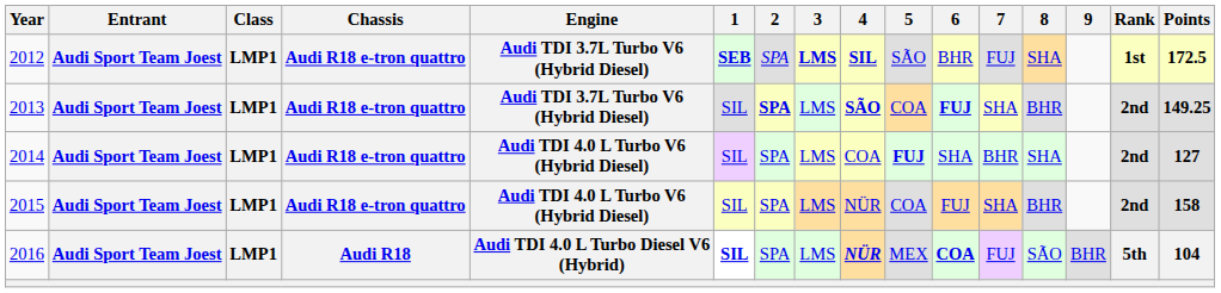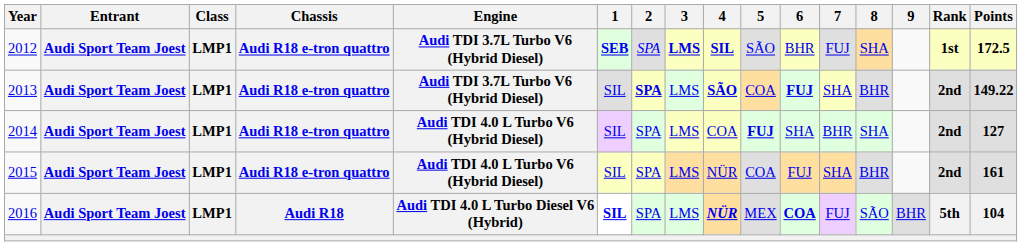 <table class="wikitable" style="text-align:center; font-size:90%">
 <tr>
 <th>Year</th>
 <th>Entrant</th>
 <th>Class</th>
 <th>Chassis</th>
 <th>Engine</th>
 <th>1</th>
 <th>2</th>
 <th>3</th>
 <th>4</th>
 <th>5</th>
 <th>6</th>
 <th>7</th>
 <th>8</th>
 <th>9</th>
 <th>Rank</th>
 <th>Points</th>
 </tr>
 <tr>
 <td><a href='#'>2012</a></td>
 <th><a href='#'>Audi Sport Team Joest</a></th>
 <th>LMP1</th>
 <th><a href='#'>Audi R18 e-tron quattro</a></th>
 <th><a href='#'>Audi</a> TDI 3.7L Turbo V6<br> (Hybrid Diesel)</th>
 <td style="background:#DFFFDF;"><strong><a href='#'>SEB</a></strong><br></td>
 <td style="background:#DFDFDF;"><em><a href='#'>SPA</a></em><br></td>
 <td style="background:#FBFFBF;"><strong><a href='#'>LMS</a></strong><br></td>
 <td style="background:#FBFFBF;"><strong><a href='#'>SIL</a></strong><br></td>
 <td style="background:#DFDFDF;"><a href='#'>SÃO</a><br></td>
 <td style="background:#FBFFBF;"><a href='#'>BHR</a><br></td>
 <td style="background:#DFDFDF;"><a href='#'>FUJ</a><br></td>
 <td style="background:#ffdf9f;"><a href='#'>SHA</a><br></td>
 <td></td>
 <th style="background:#FBFFBF;">1st</th>
 <th style="background:#FBFFBF;">172.5</th>
 </tr>
 <tr>
 <td><a href='#'>2013</a></td>
 <th><a href='#'>Audi Sport Team Joest</a></th>
 <th>LMP1</th>
 <th><a href='#'>Audi R18 e-tron quattro</a></th>
 <th><a href='#'>Audi</a> TDI 3.7L Turbo V6<br> (Hybrid Diesel)</th>
 <td style="background:#DFDFDF;"><a href='#'>SIL</a><br></td>
 <td style="background:#FBFFBF;"><strong><a href='#'>SPA</a></strong><br></td>
 <td style="background:#DFFFDF;"><a href='#'>LMS</a><br></td>
 <td style="background:#FBFFBF;"><strong><a href='#'>SÃO</a></strong><br></td>
 <td style="background:#FFDF9F;"><a href='#'>COA</a><br></td>
 <td style="background:#DFFFDF;"><strong><a href='#'>FUJ</a></strong><br></td>
 <td style="background:#FBFFBF;"><a href='#'>SHA</a><br></td>
 <td style="background:#DFDFDF;"><a href='#'>BHR</a><br></td>
 <td></td>
 <th style="background:#DFDFDF;">2nd</th>
-<th style="background:#DFDFDF;">149.25</th>
+<th style="background:#DFDFDF;">149.22</th>
 </tr>
 <tr>
 <td><a href='#'>2014</a></td>
 <th><a href='#'>Audi Sport Team Joest</a></th>
 <th>LMP1</th>
 <th><a href='#'>Audi R18 e-tron quattro</a></th>
 <th><a href='#'>Audi</a> TDI 4.0 L Turbo V6<br> (Hybrid Diesel)</th>
 <td style="background:#EFCFFF;"><a href='#'>SIL</a><br></td>
 <td style="background:#DFFFDF;"><a href='#'>SPA</a><br></td>
 <td style="background:#FBFFBF;"><a href='#'>LMS</a><br></td>
 <td style="background:#FBFFBF;"><a href='#'>COA</a><br></td>
 <td style="background:#DFFFDF;"><strong><a href='#'>FUJ</a><br></strong></td>
 <td style="background:#DFFFDF;"><a href='#'>SHA</a><br></td>
 <td style="background:#DFFFDF;"><a href='#'>BHR</a><br></td>
 <td style="background:#DFFFDF;"><a href='#'>SHA</a><br></td>
 <td></td>
 <th style="background:#DFDFDF;">2nd</th>
 <th style="background:#DFDFDF;">127</th>
 </tr>
 <tr>
 <td><a href='#'>2015</a></td>
 <th><a href='#'>Audi Sport Team Joest</a></th>
 <th>LMP1</th>
 <th><a href='#'>Audi R18 e-tron quattro</a></th>
 <th><a href='#'>Audi</a> TDI 4.0 L Turbo V6<br> (Hybrid Diesel)</th>
 <td style="background:#FBFFBF;"><a href='#'>SIL</a><br></td>
 <td style="background:#FBFFBF;"><a href='#'>SPA</a><br></td>
 <td style="background:#FFDF9F;"><a href='#'>LMS</a><br></td>
 <td style="background:#FFDF9F;"><a href='#'>NÜR</a><br></td>
 <td style="background:#DFDFDF;"><a href='#'>COA</a><br></td>
 <td style="background:#FFDF9F;"><a href='#'>FUJ</a><br></td>
 <td style="background:#FFDF9F;"><a href='#'>SHA</a><br></td>
 <td style="background:#DFDFDF;"><a href='#'>BHR</a><br></td>
 <td></td>
 <th style="background:#DFDFDF;">2nd</th>
-<th style="background:#DFDFDF;">158</th>
+<th style="background:#DFDFDF;">161</th>
 </tr>
 <tr>
 <td><a href='#'>2016</a></td>
 <th><a href='#'>Audi Sport Team Joest</a></th>
 <th>LMP1</th>
 <th><a href='#'>Audi R18</a></th>
 <th><a href='#'>Audi</a> TDI 4.0 L Turbo Diesel V6<br>(Hybrid)</th>
 <td style="background:#FFFFFF;"><strong><a href='#'>SIL</a></strong><br></td>
 <td style="background:#DFFFDF;"><a href='#'>SPA</a><br></td>
 <td style="background:#DFFFDF;"><a href='#'>LMS</a><br></td>
 <td style="background:#FFDF9F;"><strong><em><a href='#'>NÜR</a></em></strong><br></td>
 <td style="background:#DFDFDF;"><a href='#'>MEX</a><br></td>
 <td style="background:#DFFFDF;"><strong><a href='#'>COA</a></strong><br></td>
 <td style="background:#EFCFFF;"><a href='#'>FUJ</a><br></td>
 <td style="background:#DFFFDF;"><a href='#'>SÃO</a><br></td>
 <td style="background:#DFDFDF;"><a href='#'>BHR</a><br></td>
 <th>5th</th>
 <th>104</th>
 </tr>
 <tr>
 <th colspan="16"></th>
 </tr>
 </table>
